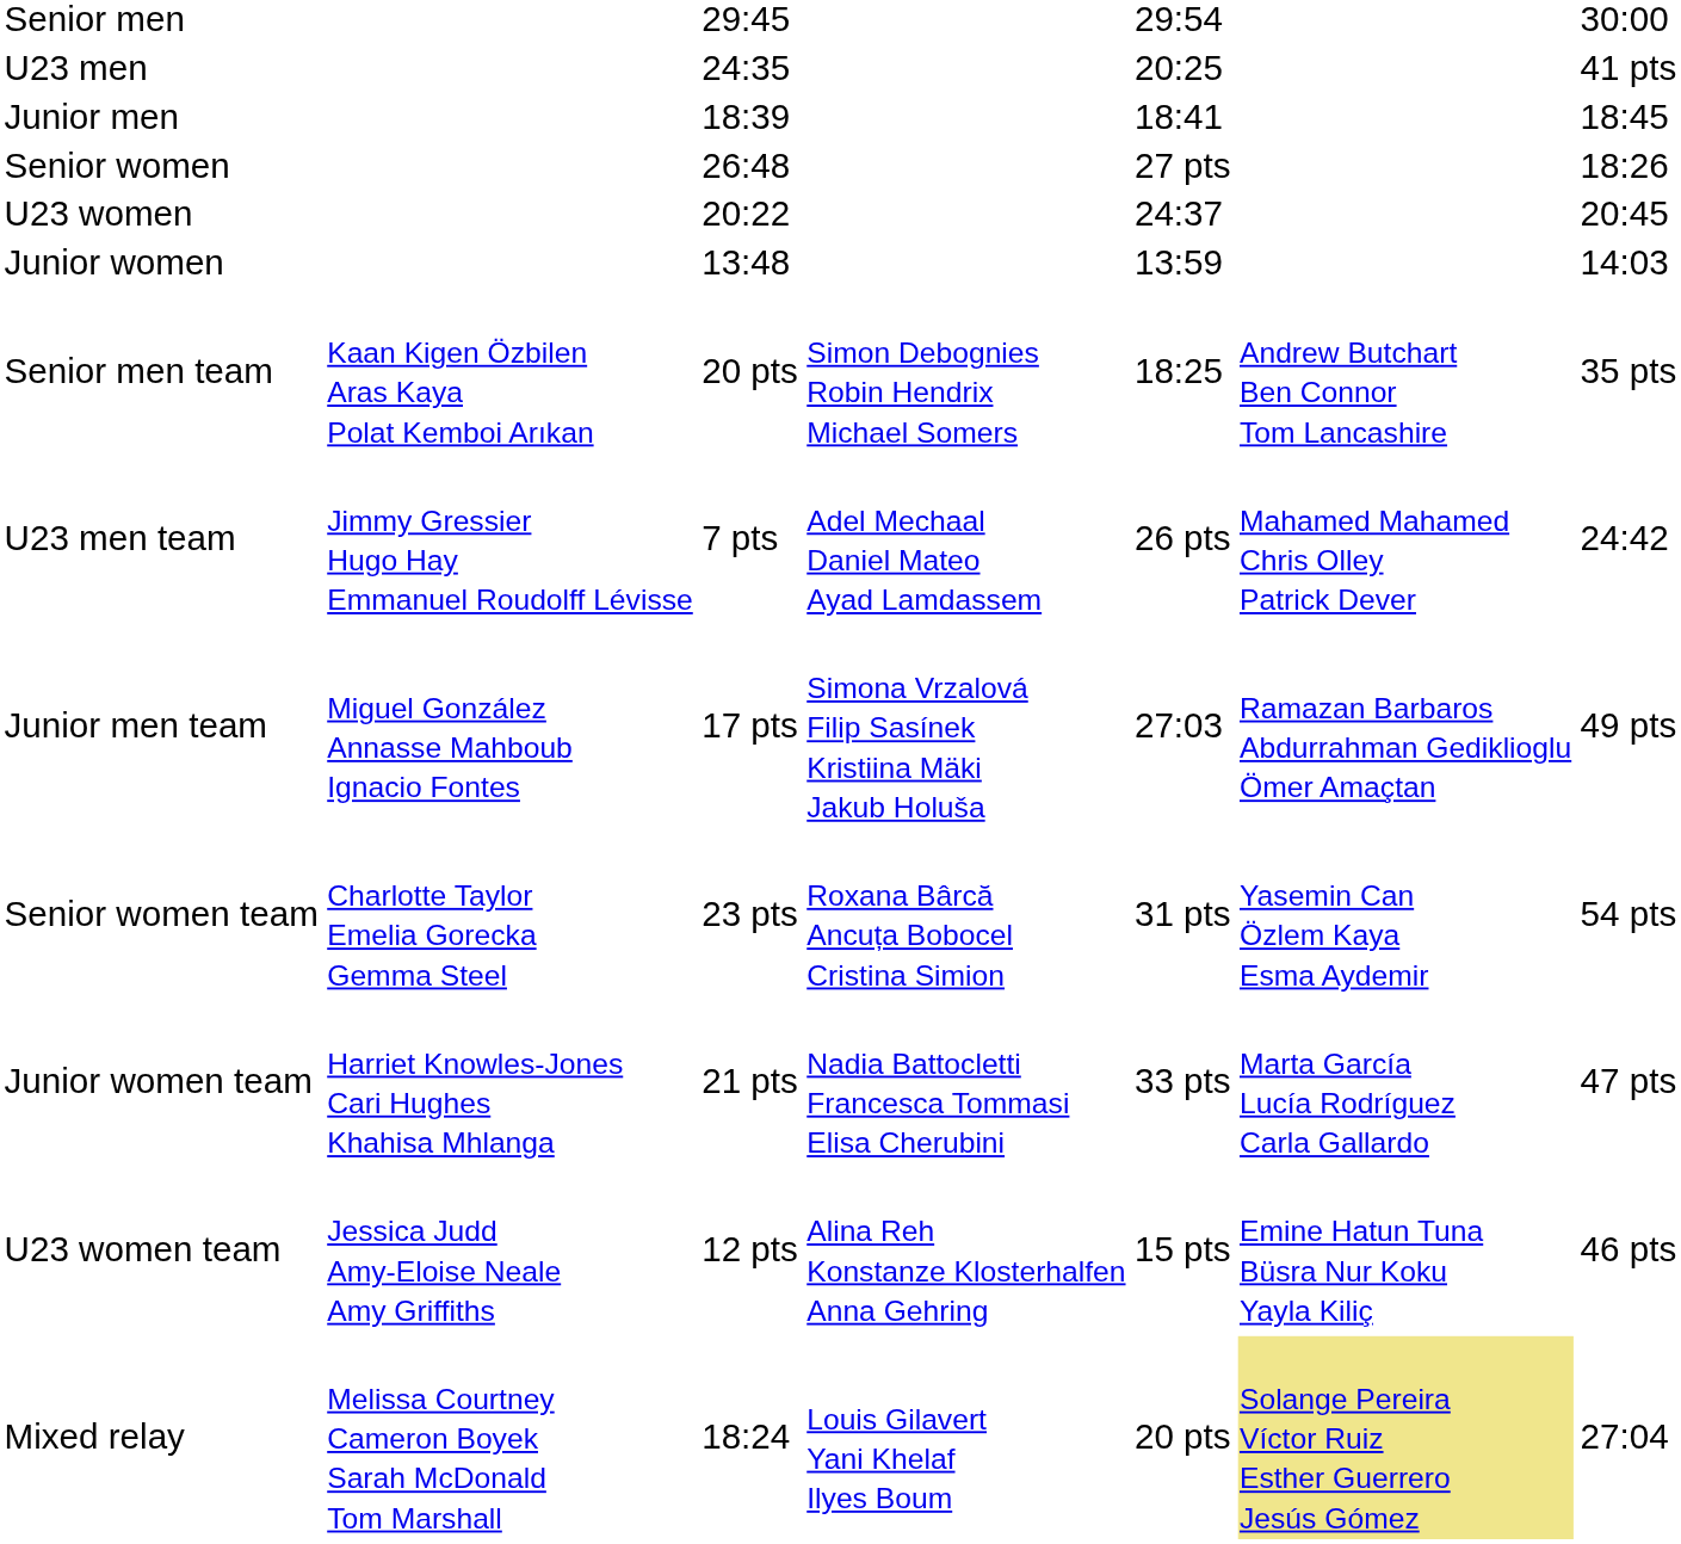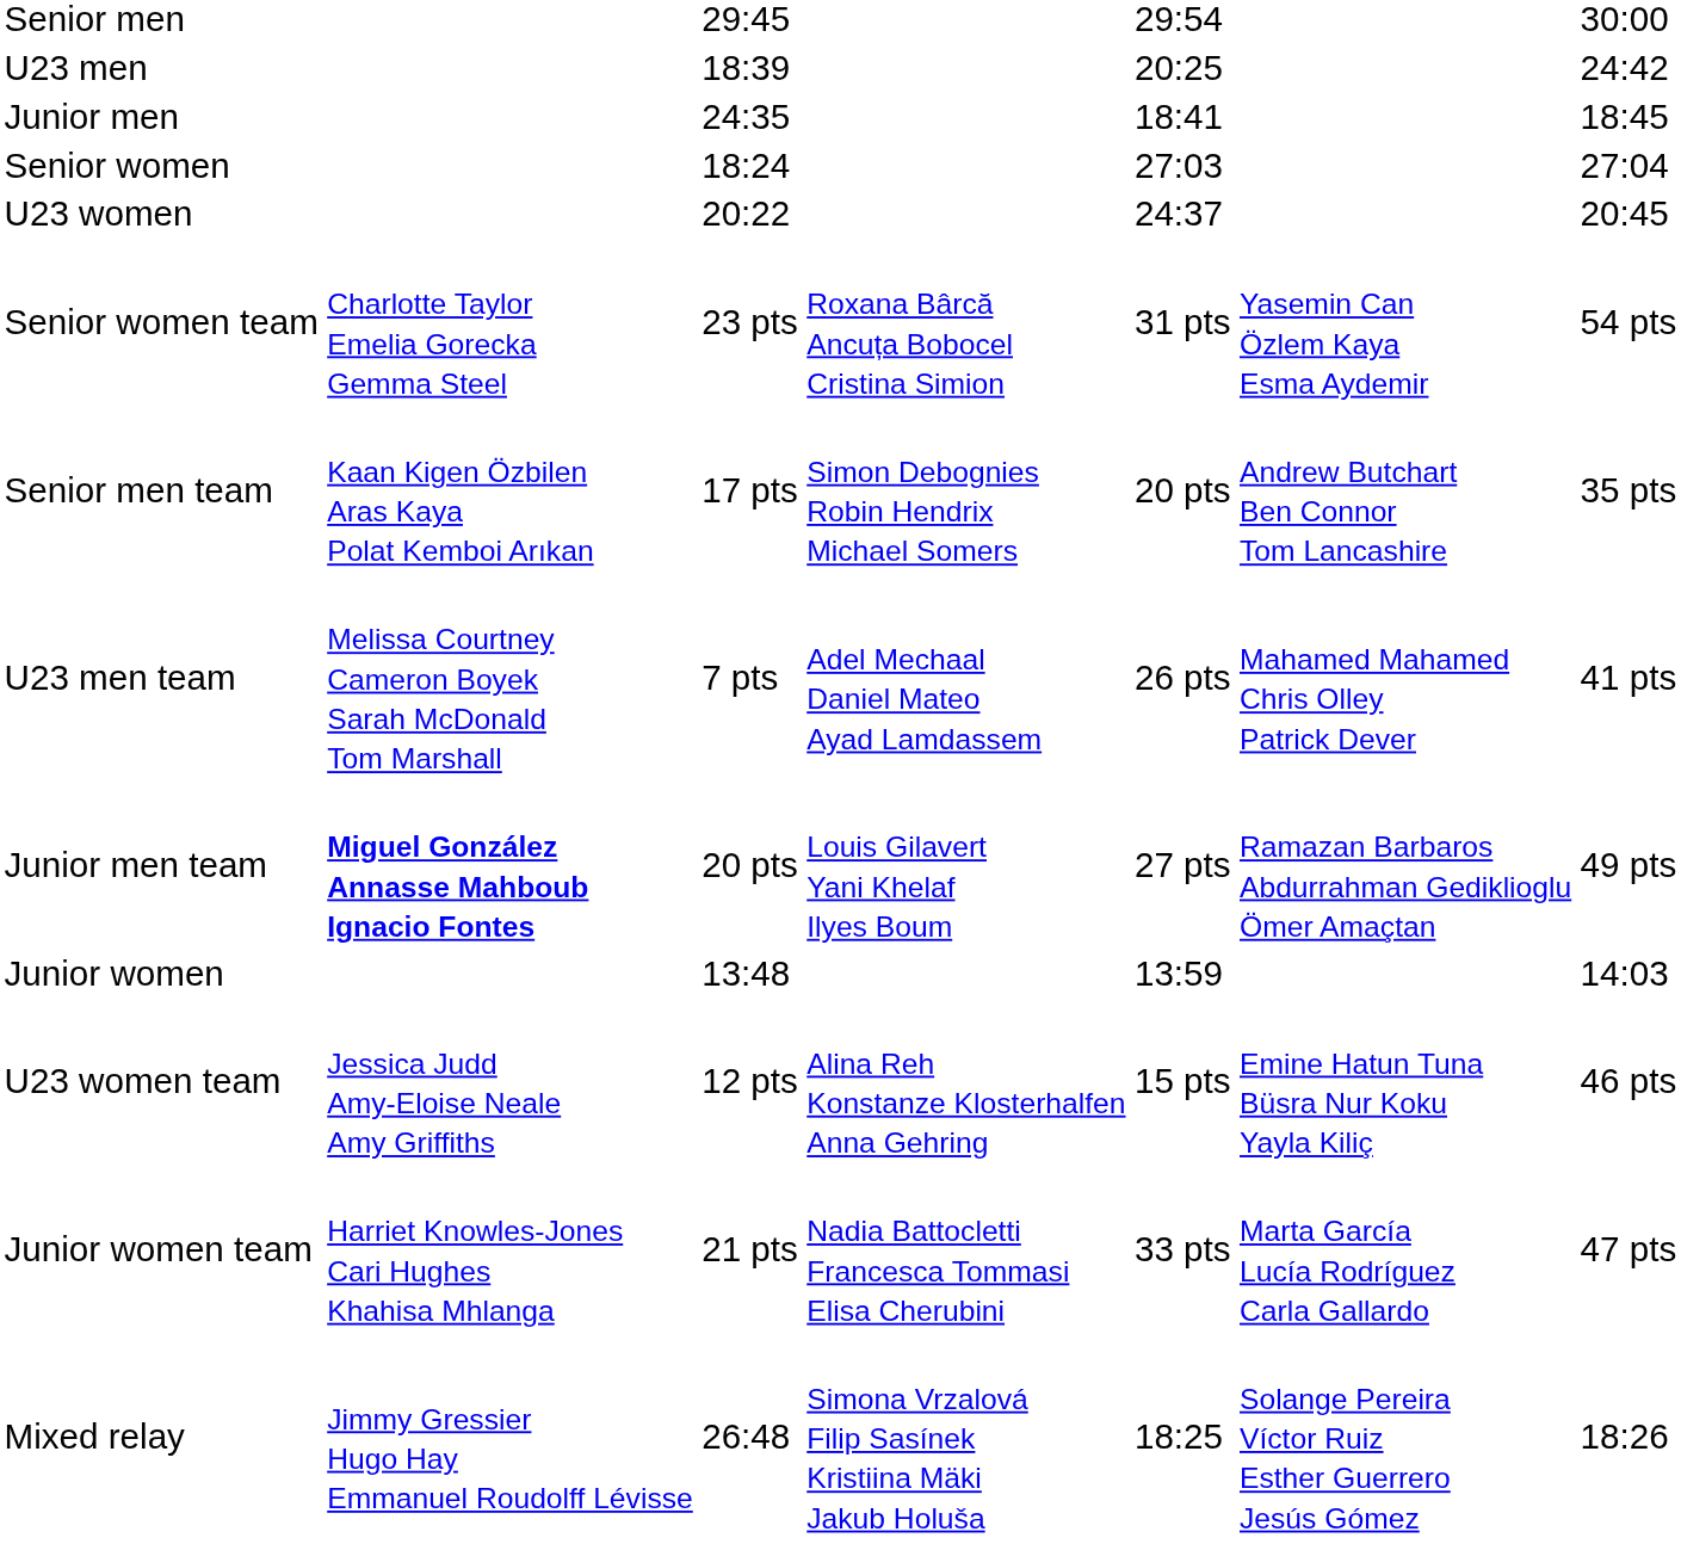 <table>
 <tr>
 <td>Senior men</td>
 <td></td>
 <td>29:45</td>
 <td></td>
 <td>29:54</td>
 <td></td>
 <td>30:00</td>
 </tr>
 <tr>
 <td>U23 men</td>
 <td></td>
-<td>24:35</td>
+<td>18:39</td>
 <td></td>
 <td>20:25</td>
 <td></td>
-<td>41 pts</td>
+<td>24:42</td>
 </tr>
 <tr>
 <td>Junior men</td>
 <td></td>
-<td>18:39</td>
+<td>24:35</td>
 <td></td>
 <td>18:41</td>
 <td></td>
 <td>18:45</td>
 </tr>
 <tr>
 <td>Senior women</td>
 <td></td>
-<td>26:48</td>
+<td>18:24</td>
 <td></td>
-<td>27 pts</td>
+<td>27:03</td>
 <td></td>
-<td>18:26</td>
+<td>27:04</td>
 </tr>
 <tr>
 <td>U23 women</td>
 <td></td>
 <td>20:22</td>
 <td></td>
 <td>24:37</td>
 <td></td>
 <td>20:45</td>
 </tr>
 <tr>
+<td>Senior women team</td>
+<td> <small><br><a href='#'>Charlotte Taylor</a><br><a href='#'>Emelia Gorecka</a><br><a href='#'>Gemma Steel</a></small></td>
+<td>23 pts</td>
+<td> <small><br><a href='#'>Roxana Bârcă</a><br><a href='#'>Ancuța Bobocel</a><br><a href='#'>Cristina Simion</a></small></td>
+<td>31 pts</td>
+<td> <small><br><a href='#'>Yasemin Can</a><br><a href='#'>Özlem Kaya</a><br><a href='#'>Esma Aydemir</a></small></td>
+<td>54 pts</td>
+</tr>
+<tr>
+<td>Senior men team</td>
+<td> <small><br><a href='#'>Kaan Kigen Özbilen</a><br><a href='#'>Aras Kaya</a><br><a href='#'>Polat Kemboi Arıkan</a></small></td>
+<td>17 pts</td>
+<td> <small><br><a href='#'>Simon Debognies</a><br><a href='#'>Robin Hendrix</a><br><a href='#'>Michael Somers</a></small></td>
+<td>20 pts</td>
+<td> <small><br><a href='#'>Andrew Butchart</a><br><a href='#'>Ben Connor</a><br><a href='#'>Tom Lancashire</a></small></td>
+<td>35 pts</td>
+</tr>
+<tr>
+<td>U23 men team</td>
+<td> <small><br><a href='#'>Melissa Courtney</a><br><a href='#'>Cameron Boyek</a><br><a href='#'>Sarah McDonald</a><br><a href='#'>Tom Marshall</a></small></td>
+<td>7 pts</td>
+<td> <small><br><a href='#'>Adel Mechaal</a><br><a href='#'>Daniel Mateo</a><br><a href='#'>Ayad Lamdassem</a></small></td>
+<td>26 pts</td>
+<td> <small><br><a href='#'>Mahamed Mahamed</a><br><a href='#'>Chris Olley</a><br><a href='#'>Patrick Dever</a></small></td>
+<td>41 pts</td>
+</tr>
+<tr>
+<td>Junior men team</td>
+<td><strong> <small><br><a href='#'>Miguel González</a><br><a href='#'>Annasse Mahboub</a><br><a href='#'>Ignacio Fontes</a></small></strong></td>
+<td>20 pts</td>
+<td> <small><br><a href='#'>Louis Gilavert</a><br><a href='#'>Yani Khelaf</a><br><a href='#'>Ilyes Boum</a></small></td>
+<td>27 pts</td>
+<td> <small><br><a href='#'>Ramazan Barbaros</a><br><a href='#'>Abdurrahman Gediklioglu</a><br><a href='#'>Ömer Amaçtan</a></small></td>
+<td>49 pts</td>
+</tr>
+<tr>
 <td>Junior women</td>
 <td></td>
 <td>13:48</td>
 <td></td>
 <td>13:59</td>
 <td></td>
 <td>14:03</td>
 </tr>
 <tr>
-<td>Senior men team</td>
-<td> <small><br><a href='#'>Kaan Kigen Özbilen</a><br><a href='#'>Aras Kaya</a><br><a href='#'>Polat Kemboi Arıkan</a></small></td>
-<td>20 pts</td>
-<td> <small><br><a href='#'>Simon Debognies</a><br><a href='#'>Robin Hendrix</a><br><a href='#'>Michael Somers</a></small></td>
-<td>18:25</td>
-<td> <small><br><a href='#'>Andrew Butchart</a><br><a href='#'>Ben Connor</a><br><a href='#'>Tom Lancashire</a></small></td>
-<td>35 pts</td>
-</tr>
-<tr>
-<td>U23 men team</td>
-<td> <small><br><a href='#'>Jimmy Gressier</a><br><a href='#'>Hugo Hay</a><br><a href='#'>Emmanuel Roudolff Lévisse</a></small></td>
-<td>7 pts</td>
-<td> <small><br><a href='#'>Adel Mechaal</a><br><a href='#'>Daniel Mateo</a><br><a href='#'>Ayad Lamdassem</a></small></td>
-<td>26 pts</td>
-<td> <small><br><a href='#'>Mahamed Mahamed</a><br><a href='#'>Chris Olley</a><br><a href='#'>Patrick Dever</a></small></td>
-<td>24:42</td>
-</tr>
-<tr>
-<td>Junior men team</td>
-<td> <small><br><a href='#'>Miguel González</a><br><a href='#'>Annasse Mahboub</a><br><a href='#'>Ignacio Fontes</a></small></td>
-<td>17 pts</td>
-<td> <small><br><a href='#'>Simona Vrzalová</a><br><a href='#'>Filip Sasínek</a><br><a href='#'>Kristiina Mäki</a><br><a href='#'>Jakub Holuša</a></small></td>
-<td>27:03</td>
-<td> <small><br><a href='#'>Ramazan Barbaros</a><br><a href='#'>Abdurrahman Gediklioglu</a><br><a href='#'>Ömer Amaçtan</a></small></td>
-<td>49 pts</td>
-</tr>
-<tr>
-<td>Senior women team</td>
-<td> <small><br><a href='#'>Charlotte Taylor</a><br><a href='#'>Emelia Gorecka</a><br><a href='#'>Gemma Steel</a></small></td>
-<td>23 pts</td>
-<td> <small><br><a href='#'>Roxana Bârcă</a><br><a href='#'>Ancuța Bobocel</a><br><a href='#'>Cristina Simion</a></small></td>
-<td>31 pts</td>
-<td> <small><br><a href='#'>Yasemin Can</a><br><a href='#'>Özlem Kaya</a><br><a href='#'>Esma Aydemir</a></small></td>
-<td>54 pts</td>
+<td>U23 women team</td>
+<td> <small><br><a href='#'>Jessica Judd</a><br><a href='#'>Amy-Eloise Neale</a><br><a href='#'>Amy Griffiths</a></small></td>
+<td>12 pts</td>
+<td> <small><br><a href='#'>Alina Reh</a><br><a href='#'>Konstanze Klosterhalfen</a><br><a href='#'>Anna Gehring</a></small></td>
+<td>15 pts</td>
+<td> <small><br><a href='#'>Emine Hatun Tuna</a><br><a href='#'>Büsra Nur Koku</a><br><a href='#'>Yayla Kiliç</a></small></td>
+<td>46 pts</td>
 </tr>
 <tr>
 <td>Junior women team</td>
 <td> <small><br><a href='#'>Harriet Knowles-Jones</a><br><a href='#'>Cari Hughes</a><br><a href='#'>Khahisa Mhlanga</a></small></td>
 <td>21 pts</td>
 <td> <small><br><a href='#'>Nadia Battocletti</a><br><a href='#'>Francesca Tommasi</a><br><a href='#'>Elisa Cherubini</a></small></td>
 <td>33 pts</td>
 <td> <small><br><a href='#'>Marta García</a><br><a href='#'>Lucía Rodríguez</a><br><a href='#'>Carla Gallardo</a></small></td>
 <td>47 pts</td>
 </tr>
 <tr>
-<td>U23 women team</td>
-<td> <small><br><a href='#'>Jessica Judd</a><br><a href='#'>Amy-Eloise Neale</a><br><a href='#'>Amy Griffiths</a></small></td>
-<td>12 pts</td>
-<td> <small><br><a href='#'>Alina Reh</a><br><a href='#'>Konstanze Klosterhalfen</a><br><a href='#'>Anna Gehring</a></small></td>
-<td>15 pts</td>
-<td> <small><br><a href='#'>Emine Hatun Tuna</a><br><a href='#'>Büsra Nur Koku</a><br><a href='#'>Yayla Kiliç</a></small></td>
-<td>46 pts</td>
-</tr>
-<tr>
 <td>Mixed relay</td>
-<td> <small><br><a href='#'>Melissa Courtney</a><br><a href='#'>Cameron Boyek</a><br><a href='#'>Sarah McDonald</a><br><a href='#'>Tom Marshall</a></small></td>
-<td>18:24</td>
-<td> <small><br><a href='#'>Louis Gilavert</a><br><a href='#'>Yani Khelaf</a><br><a href='#'>Ilyes Boum</a></small></td>
-<td>20 pts</td>
-<td style="background: khaki;"> <small><br><a href='#'>Solange Pereira</a><br><a href='#'>Víctor Ruiz</a><br><a href='#'>Esther Guerrero</a><br><a href='#'>Jesús Gómez</a></small></td>
-<td>27:04</td>
+<td> <small><br><a href='#'>Jimmy Gressier</a><br><a href='#'>Hugo Hay</a><br><a href='#'>Emmanuel Roudolff Lévisse</a></small></td>
+<td>26:48</td>
+<td> <small><br><a href='#'>Simona Vrzalová</a><br><a href='#'>Filip Sasínek</a><br><a href='#'>Kristiina Mäki</a><br><a href='#'>Jakub Holuša</a></small></td>
+<td>18:25</td>
+<td> <small><br><a href='#'>Solange Pereira</a><br><a href='#'>Víctor Ruiz</a><br><a href='#'>Esther Guerrero</a><br><a href='#'>Jesús Gómez</a></small></td>
+<td>18:26</td>
 </tr>
 </table>
